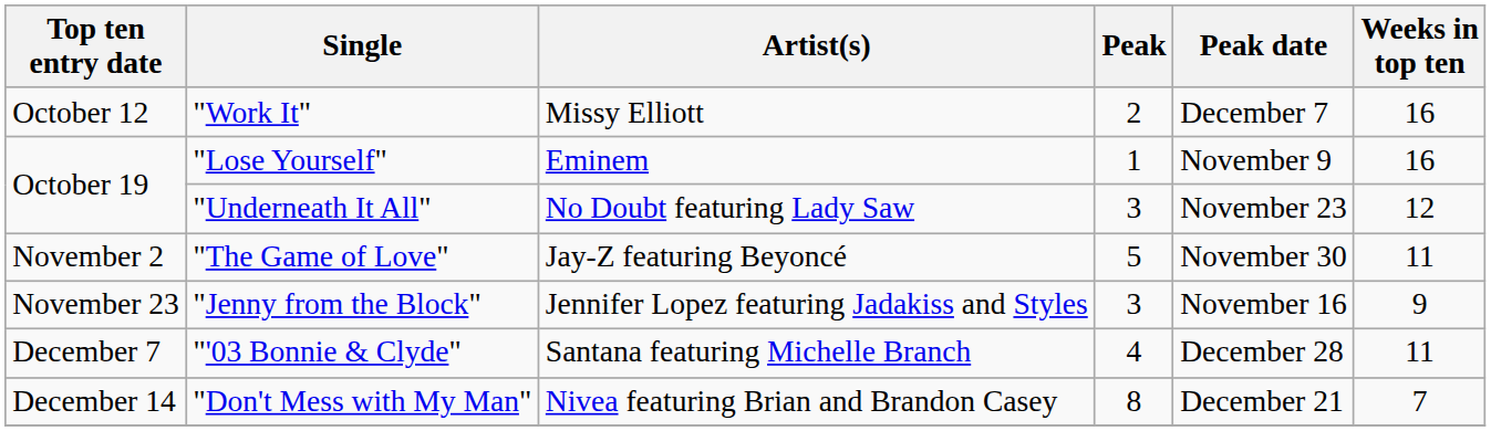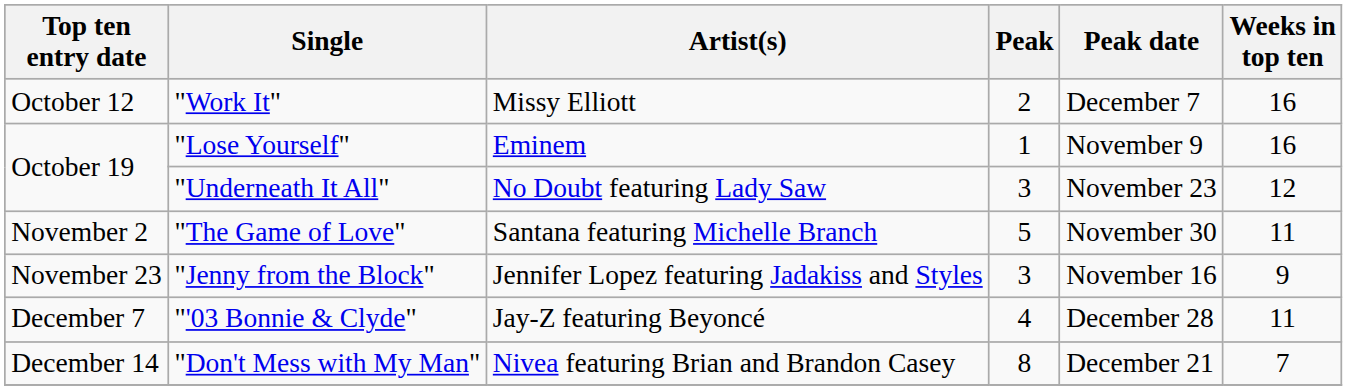 <table class="wikitable sortable">
 <tr>
 <th>Top ten<br>entry date</th>
 <th>Single</th>
 <th>Artist(s)</th>
 <th data-sort-type="number">Peak</th>
 <th>Peak date</th>
 <th data-sort-type="number">Weeks in<br>top ten</th>
 </tr>
 <tr>
 <td>October 12</td>
 <td>"<a href='#'>Work It</a>"</td>
 <td>Missy Elliott</td>
 <td align=center>2</td>
 <td>December 7</td>
 <td align=center>16</td>
 </tr>
 <tr>
 <td rowspan="2">October 19</td>
 <td>"<a href='#'>Lose Yourself</a>"</td>
 <td><a href='#'>Eminem</a></td>
 <td align=center>1</td>
 <td>November 9</td>
 <td align=center>16</td>
 </tr>
 <tr>
 <td>"<a href='#'>Underneath It All</a>"</td>
 <td><a href='#'>No Doubt</a> featuring <a href='#'>Lady Saw</a></td>
 <td align=center>3</td>
 <td>November 23</td>
 <td align=center>12</td>
 </tr>
 <tr>
 <td>November 2</td>
 <td>"<a href='#'>The Game of Love</a>"</td>
-<td>Jay-Z featuring Beyoncé</td>
+<td>Santana featuring <a href='#'>Michelle Branch</a></td>
 <td align=center>5</td>
 <td>November 30</td>
 <td align=center>11</td>
 </tr>
 <tr>
 <td>November 23</td>
 <td>"<a href='#'>Jenny from the Block</a>"</td>
 <td>Jennifer Lopez featuring <a href='#'>Jadakiss</a> and <a href='#'>Styles</a></td>
 <td align=center>3</td>
 <td>November 16</td>
 <td align=center>9</td>
 </tr>
 <tr>
 <td>December 7</td>
 <td>"<a href='#'>'03 Bonnie & Clyde</a>"</td>
-<td>Santana featuring <a href='#'>Michelle Branch</a></td>
+<td>Jay-Z featuring Beyoncé</td>
 <td align=center>4</td>
 <td>December 28</td>
 <td align=center>11</td>
 </tr>
 <tr>
 <td>December 14</td>
 <td>"<a href='#'>Don't Mess with My Man</a>"</td>
 <td><a href='#'>Nivea</a> featuring Brian and Brandon Casey</td>
 <td align=center>8</td>
 <td>December 21</td>
 <td align=center>7</td>
 </tr>
 <tr>
 </tr>
 </table>
